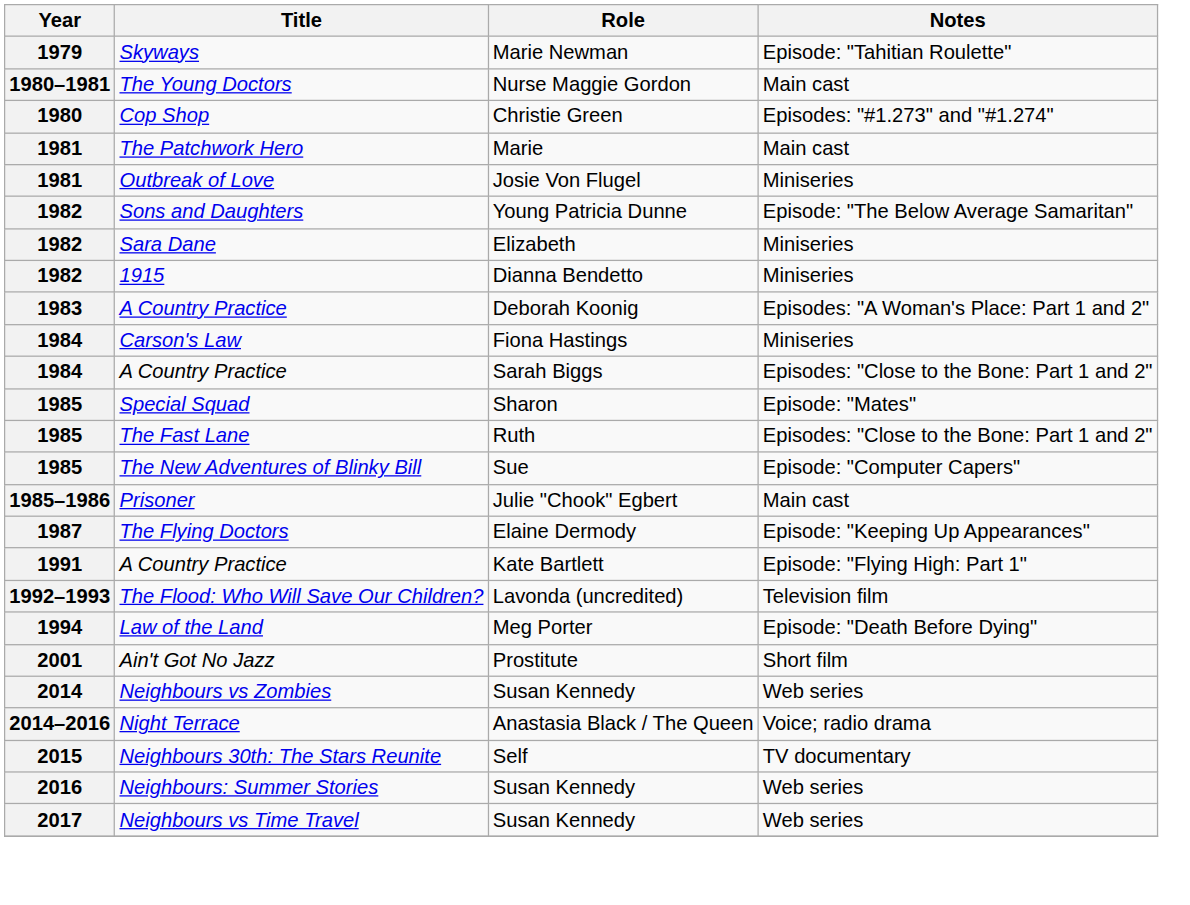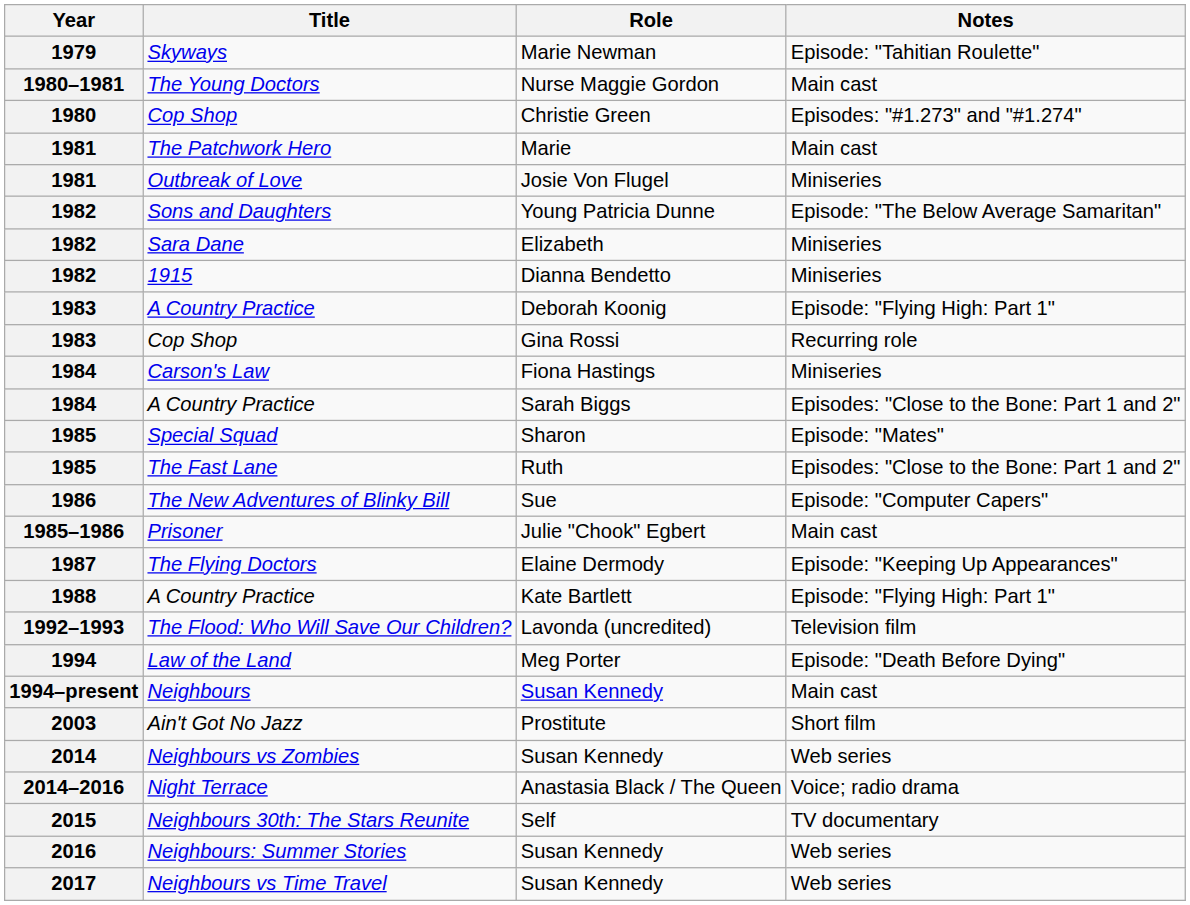 <table class="wikitable plainrowheaders sortable">
 <tr>
 <th scope="col">Year</th>
 <th scope="col">Title</th>
 <th scope="col">Role</th>
 <th scope="col" class="unsortable">Notes</th>
 </tr>
 <tr>
 <th scope="row">1979</th>
 <td><em><a href='#'>Skyways</a></em></td>
 <td>Marie Newman</td>
 <td>Episode: "Tahitian Roulette"</td>
 </tr>
 <tr>
 <th scope="row">1980–1981</th>
 <td><em><a href='#'>The Young Doctors</a></em></td>
 <td>Nurse Maggie Gordon</td>
 <td>Main cast</td>
 </tr>
 <tr>
 <th scope="row">1980</th>
 <td><em><a href='#'>Cop Shop</a></em></td>
 <td>Christie Green</td>
 <td>Episodes: "#1.273" and "#1.274"</td>
 </tr>
 <tr>
 <th scope="row">1981</th>
 <td><em><a href='#'>The Patchwork Hero</a></em></td>
 <td>Marie</td>
 <td>Main cast</td>
 </tr>
 <tr>
 <th scope="row">1981</th>
 <td><em><a href='#'>Outbreak of Love</a></em></td>
 <td>Josie Von Flugel</td>
 <td>Miniseries</td>
 </tr>
 <tr>
 <th scope="row">1982</th>
 <td><em><a href='#'>Sons and Daughters</a></em></td>
 <td>Young Patricia Dunne</td>
 <td>Episode: "The Below Average Samaritan"</td>
 </tr>
 <tr>
 <th scope="row">1982</th>
 <td><em><a href='#'>Sara Dane</a></em></td>
 <td>Elizabeth</td>
 <td>Miniseries</td>
 </tr>
 <tr>
 <th scope="row">1982</th>
 <td><em><a href='#'>1915</a></em></td>
 <td>Dianna Bendetto</td>
 <td>Miniseries</td>
 </tr>
 <tr>
 <th scope="row">1983</th>
 <td><em><a href='#'>A Country Practice</a></em></td>
 <td>Deborah Koonig</td>
-<td>Episodes: "A Woman's Place: Part 1 and 2"</td>
+<td>Episode: "Flying High: Part 1"</td>
+</tr>
+<tr>
+<th scope="row">1983</th>
+<td><em>Cop Shop</em></td>
+<td>Gina Rossi</td>
+<td>Recurring role</td>
 </tr>
 <tr>
 <th scope="row">1984</th>
 <td><em><a href='#'>Carson's Law</a></em></td>
 <td>Fiona Hastings</td>
 <td>Miniseries</td>
 </tr>
 <tr>
 <th scope="row">1984</th>
 <td><em>A Country Practice</em></td>
 <td>Sarah Biggs</td>
 <td>Episodes: "Close to the Bone: Part 1 and 2"</td>
 </tr>
 <tr>
 <th scope="row">1985</th>
 <td><em><a href='#'>Special Squad</a></em></td>
 <td>Sharon</td>
 <td>Episode: "Mates"</td>
 </tr>
 <tr>
 <th scope="row">1985</th>
 <td><em><a href='#'>The Fast Lane</a></em></td>
 <td>Ruth</td>
 <td>Episodes: "Close to the Bone: Part 1 and 2"</td>
 </tr>
 <tr>
-<th scope="row">1985</th>
+<th scope="row">1986</th>
 <td><em><a href='#'>The New Adventures of Blinky Bill</a></em></td>
 <td>Sue</td>
 <td>Episode: "Computer Capers"</td>
 </tr>
 <tr>
 <th scope="row">1985–1986</th>
 <td><em><a href='#'>Prisoner</a></em></td>
 <td>Julie "Chook" Egbert</td>
 <td>Main cast</td>
 </tr>
 <tr>
 <th scope="row">1987</th>
 <td><em><a href='#'>The Flying Doctors</a></em></td>
 <td>Elaine Dermody</td>
 <td>Episode: "Keeping Up Appearances"</td>
 </tr>
 <tr>
-<th scope="row">1991</th>
+<th scope="row">1988</th>
 <td><em>A Country Practice</em></td>
 <td>Kate Bartlett</td>
 <td>Episode: "Flying High: Part 1"</td>
 </tr>
 <tr>
 <th scope="row">1992–1993</th>
 <td><em><a href='#'>The Flood: Who Will Save Our Children?</a></em></td>
 <td>Lavonda (uncredited)</td>
 <td>Television film</td>
 </tr>
 <tr>
 <th scope="row">1994</th>
 <td><em><a href='#'>Law of the Land</a></em></td>
 <td>Meg Porter</td>
 <td>Episode: "Death Before Dying"</td>
 </tr>
 <tr>
-<th scope="row">2001</th>
+<th scope="row">1994–present</th>
+<td><em><a href='#'>Neighbours</a></em></td>
+<td><a href='#'>Susan Kennedy</a></td>
+<td>Main cast</td>
+</tr>
+<tr>
+<th scope="row">2003</th>
 <td><em>Ain't Got No Jazz</em></td>
 <td>Prostitute</td>
 <td>Short film</td>
 </tr>
 <tr>
 <th scope="row">2014</th>
 <td><em><a href='#'>Neighbours vs Zombies</a></em></td>
 <td>Susan Kennedy</td>
 <td>Web series</td>
 </tr>
 <tr>
 <th scope="row">2014–2016</th>
 <td><em><a href='#'>Night Terrace</a></em></td>
 <td>Anastasia Black / The Queen</td>
 <td>Voice; radio drama</td>
 </tr>
 <tr>
 <th scope="row">2015</th>
 <td><em><a href='#'>Neighbours 30th: The Stars Reunite</a></em></td>
 <td>Self</td>
 <td>TV documentary</td>
 </tr>
 <tr>
 <th scope="row">2016</th>
 <td><em><a href='#'>Neighbours: Summer Stories</a></em></td>
 <td>Susan Kennedy</td>
 <td>Web series</td>
 </tr>
 <tr>
 <th scope="row">2017</th>
 <td><em><a href='#'>Neighbours vs Time Travel</a></em></td>
 <td>Susan Kennedy</td>
 <td>Web series</td>
 </tr>
 <tr>
 </tr>
 </table>
